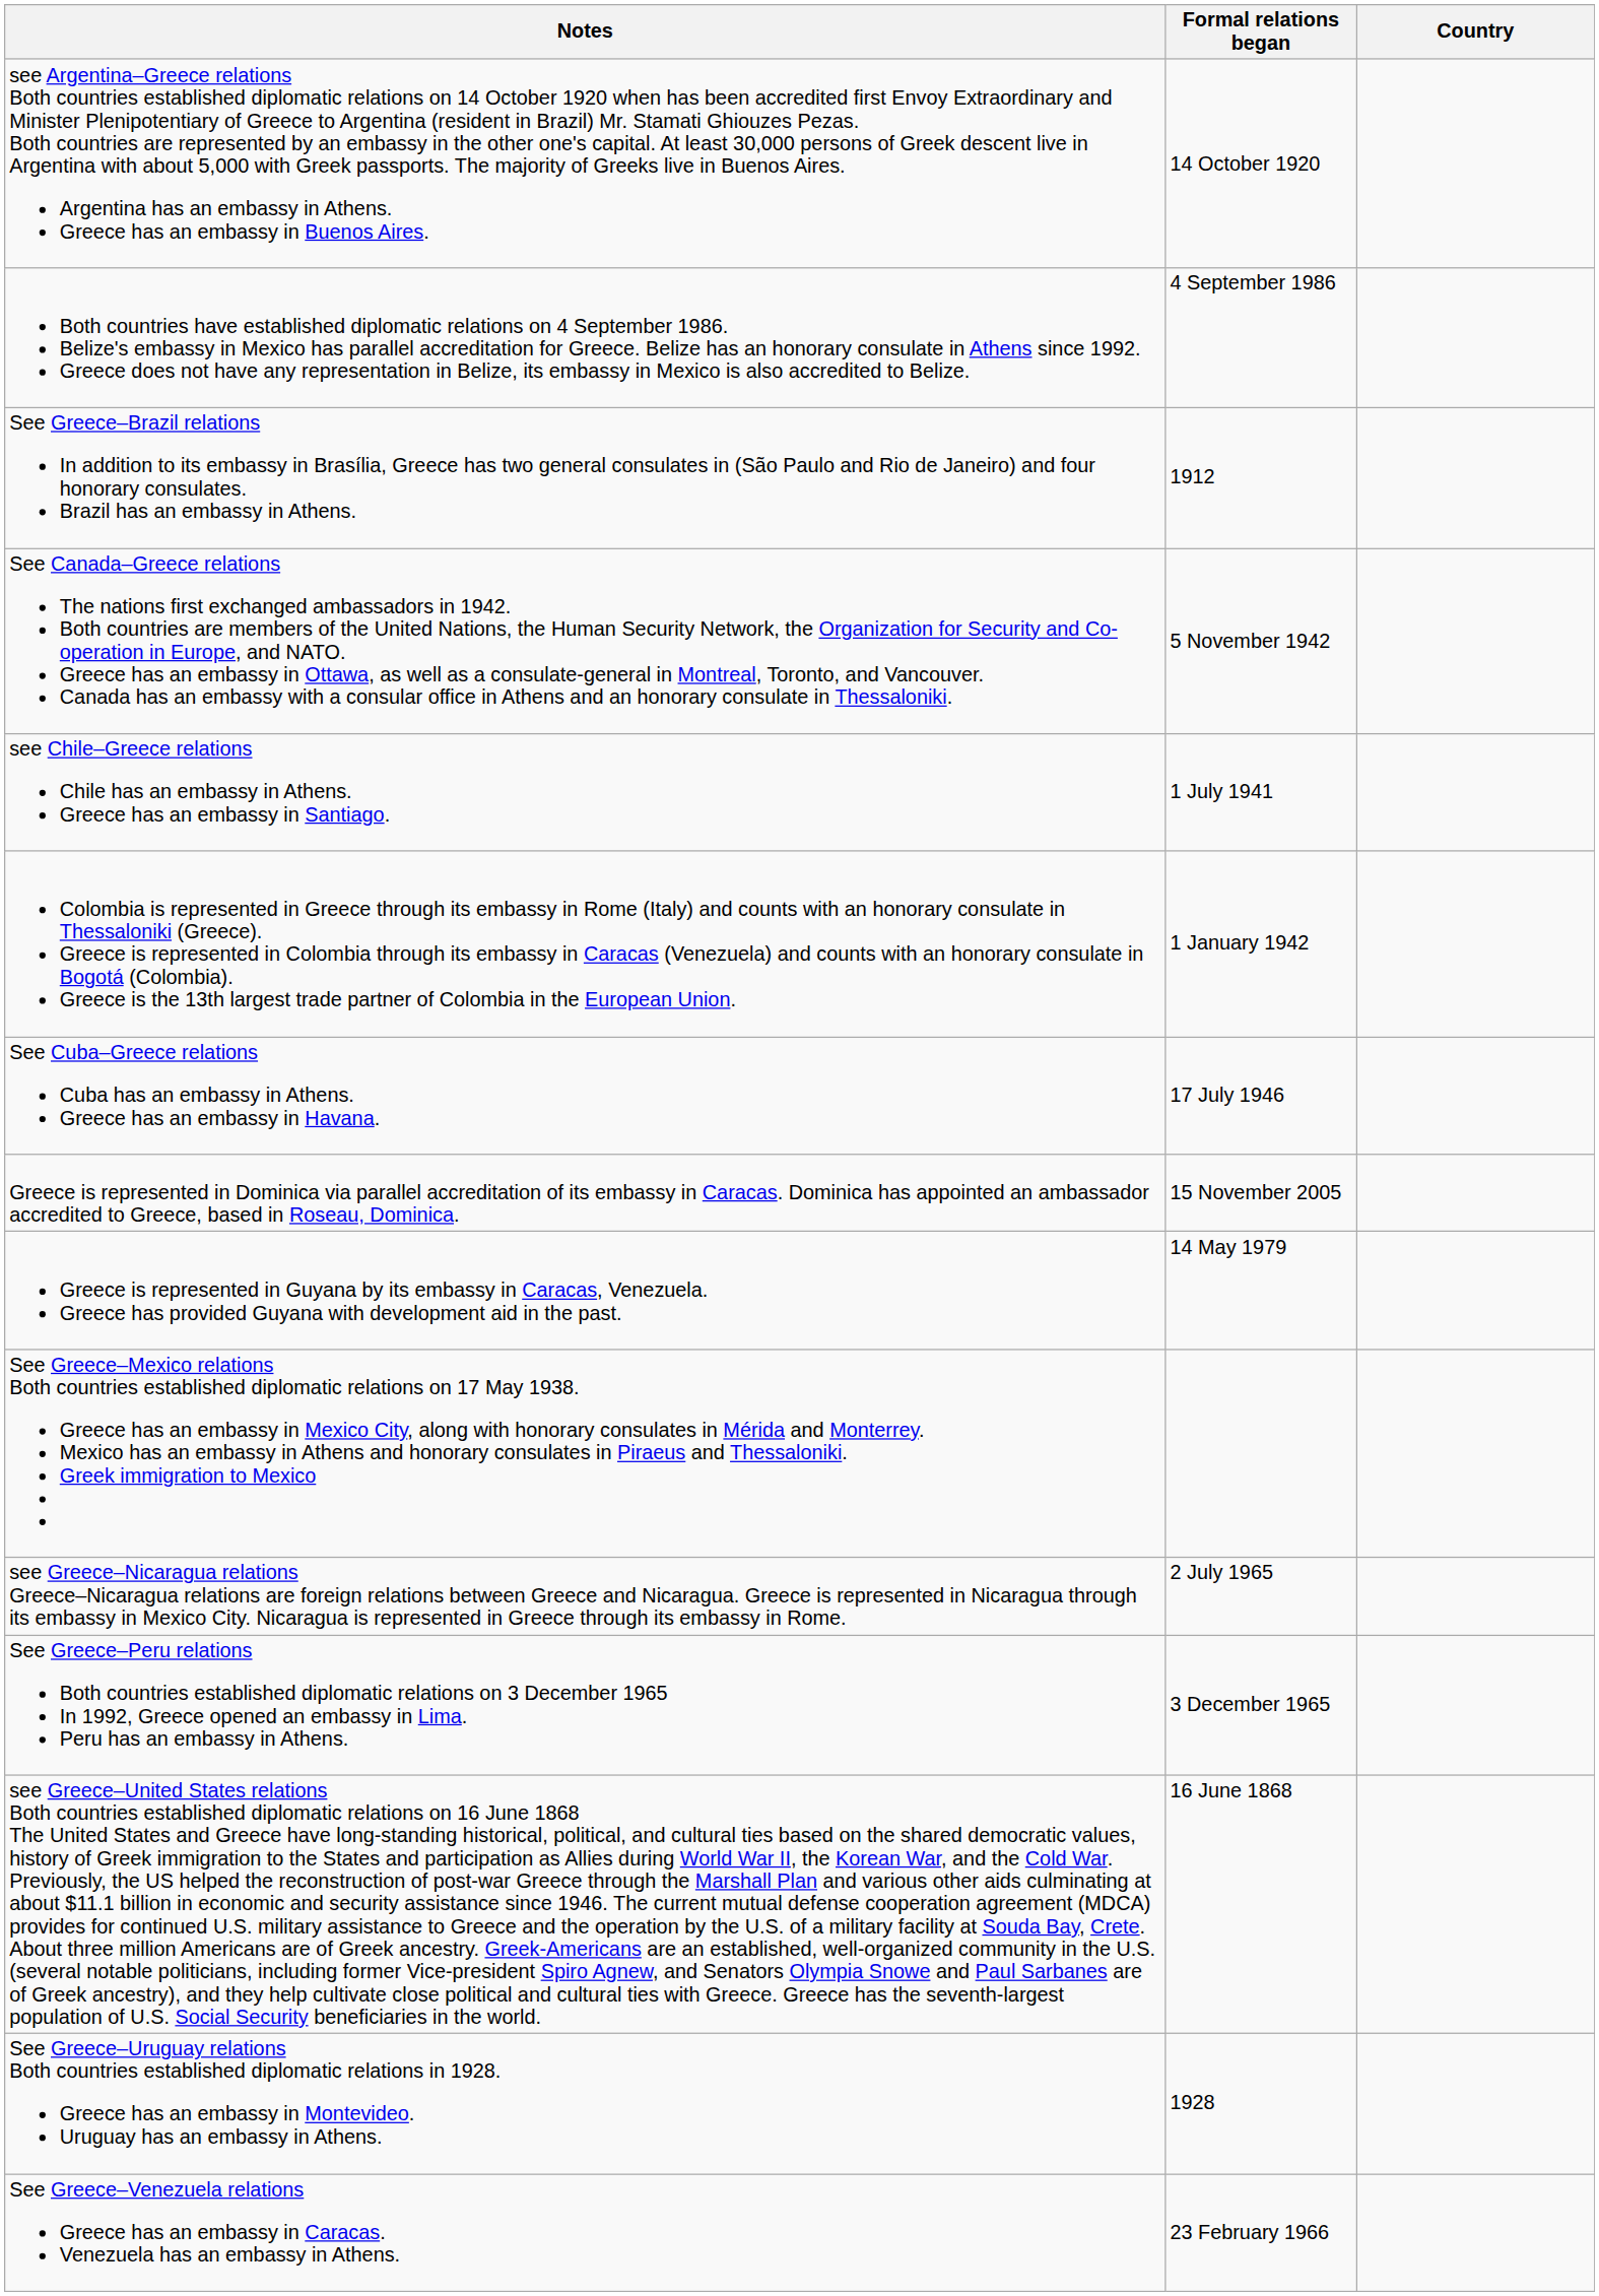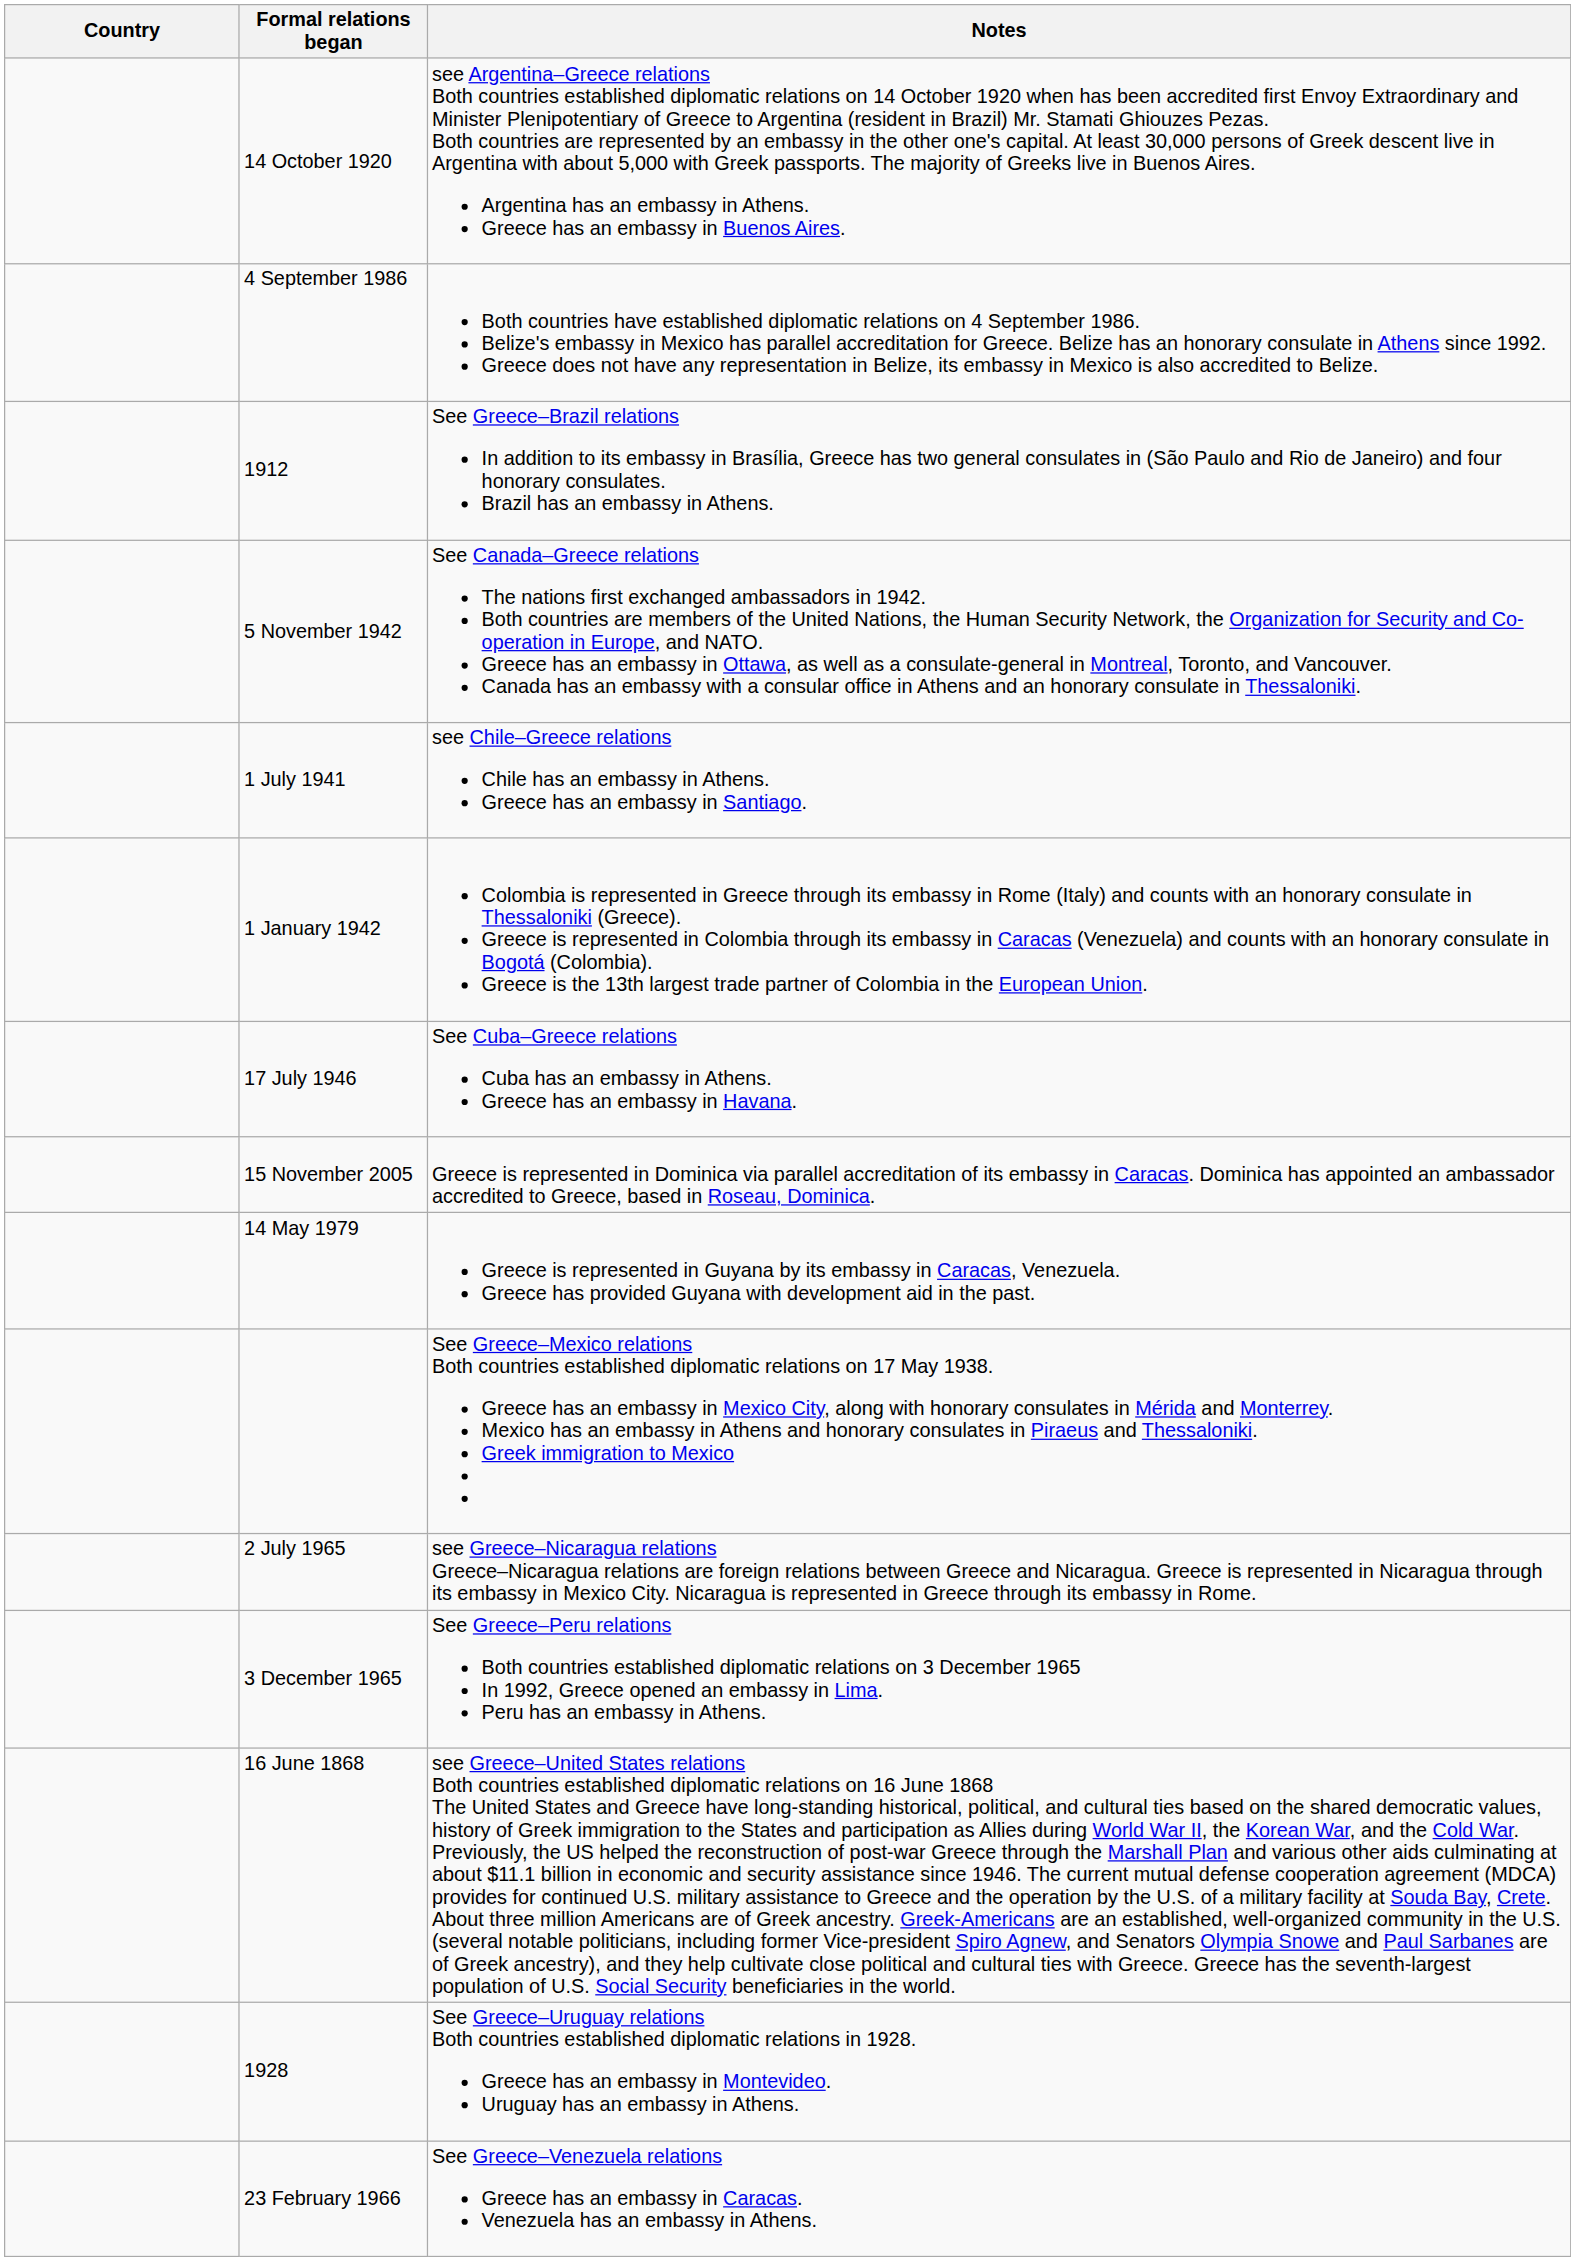 <table class="wikitable sortable" border="1" style="width:100%; margin:auto;">
 <tr>
+<th width="15%">Country</th>
+<th width="12%">Formal relations began</th>
 <th>Notes</th>
-<th width="12%">Formal relations began</th>
-<th width="15%">Country</th>
 </tr>
 <tr -valign="top">
+<td></td>
+<td>14 October 1920</td>
 <td>see <a href='#'>Argentina–Greece relations</a><br>Both countries established diplomatic relations on 14 October 1920 when has been accredited first Envoy Extraordinary and Minister Plenipotentiary of Greece to Argentina (resident in Brazil) Mr. Stamati Ghiouzes Pezas.<br>Both countries are represented by an embassy in the other one's capital.  At least 30,000 persons of Greek descent live in Argentina with about 5,000 with Greek passports. The majority of Greeks live in Buenos Aires.<ul><li>Argentina has an embassy in Athens.</li><li>Greece has an embassy in <a href='#'>Buenos Aires</a>.</li></ul></td>
-<td>14 October 1920</td>
-<td></td>
 </tr>
 <tr - valign="top">
+<td></td>
+<td>4 September 1986</td>
 <td><br><ul><li>Both countries have established diplomatic relations on 4 September 1986.</li><li>Belize's embassy in Mexico has parallel accreditation for Greece. Belize has an honorary consulate in <a href='#'>Athens</a> since 1992.</li><li>Greece does not have any representation in Belize, its embassy in Mexico is also accredited to Belize.</li></ul></td>
-<td>4 September 1986</td>
-<td></td>
 </tr>
 <tr -valign="top">
+<td></td>
+<td>1912</td>
 <td>See <a href='#'>Greece–Brazil relations</a><br><ul><li>In addition to its embassy in Brasília, Greece has two general consulates in (São Paulo and Rio de Janeiro) and four honorary consulates.</li><li>Brazil has an embassy in Athens.</li></ul></td>
-<td>1912</td>
-<td></td>
 </tr>
 <tr -valign="top">
+<td></td>
+<td>5 November 1942</td>
 <td>See <a href='#'>Canada–Greece relations</a><br><ul><li>The nations first exchanged ambassadors in 1942.</li><li>Both countries are members of the United Nations, the Human Security Network, the <a href='#'>Organization for Security and Co-operation in Europe</a>, and NATO.</li><li>Greece has an embassy in <a href='#'>Ottawa</a>, as well as a consulate-general in <a href='#'>Montreal</a>, Toronto, and Vancouver.</li><li>Canada has an embassy with a consular office in Athens and an honorary consulate in <a href='#'>Thessaloniki</a>.</li></ul></td>
-<td>5 November 1942</td>
-<td></td>
 </tr>
 <tr -valign="top">
+<td></td>
+<td>1 July 1941</td>
 <td>see <a href='#'>Chile–Greece relations</a><br><ul><li>Chile has an embassy in Athens.</li><li>Greece has an embassy in <a href='#'>Santiago</a>.</li></ul></td>
-<td>1 July 1941</td>
-<td></td>
 </tr>
 <tr -valign="top">
+<td></td>
+<td>1 January 1942</td>
 <td><br><ul><li>Colombia is represented in Greece through its embassy in Rome (Italy) and counts with an honorary consulate in <a href='#'>Thessaloniki</a> (Greece).</li><li>Greece is represented in Colombia through its embassy in <a href='#'>Caracas</a> (Venezuela) and counts with an honorary consulate in <a href='#'>Bogotá</a> (Colombia).</li><li>Greece is the 13th largest trade partner of Colombia in the <a href='#'>European Union</a>.</li></ul></td>
-<td>1 January 1942</td>
-<td></td>
 </tr>
 <tr -valign="top">
+<td></td>
+<td>17 July 1946</td>
 <td>See <a href='#'>Cuba–Greece relations</a><br><ul><li>Cuba has an embassy in Athens.</li><li>Greece has an embassy in <a href='#'>Havana</a>.</li></ul></td>
-<td>17 July 1946</td>
-<td></td>
 </tr>
 <tr -valign="top">
+<td></td>
+<td>15 November 2005</td>
 <td><br>Greece is represented in Dominica via parallel accreditation of its embassy in <a href='#'>Caracas</a>. Dominica has appointed an ambassador accredited to Greece, based in <a href='#'>Roseau, Dominica</a>.</td>
-<td>15 November 2005</td>
-<td></td>
 </tr>
 <tr valign="top">
+<td></td>
+<td>14 May 1979</td>
 <td><br><ul><li>Greece is represented in Guyana by its embassy in <a href='#'>Caracas</a>, Venezuela.</li><li>Greece has provided Guyana with development aid in the past.</li></ul></td>
-<td>14 May 1979</td>
-<td></td>
 </tr>
 <tr - valign="top">
-<td>See <a href='#'>Greece–Mexico relations</a><br>Both countries established diplomatic relations on 17 May 1938.<ul><li>Greece has an embassy in <a href='#'>Mexico City</a>, along with honorary consulates in <a href='#'>Mérida</a> and <a href='#'>Monterrey</a>.</li><li>Mexico has an embassy in Athens and honorary consulates in <a href='#'>Piraeus</a> and <a href='#'>Thessaloniki</a>.</li><li><a href='#'>Greek immigration to Mexico</a></li><li></li><li></li></ul></td>
 <td></td>
 <td></td>
+<td>See <a href='#'>Greece–Mexico relations</a><br>Both countries established diplomatic relations on 17 May 1938.<ul><li>Greece has an embassy in <a href='#'>Mexico City</a>, along with honorary consulates in <a href='#'>Mérida</a> and <a href='#'>Monterrey</a>.</li><li>Mexico has an embassy in Athens and honorary consulates in <a href='#'>Piraeus</a> and <a href='#'>Thessaloniki</a>.</li><li><a href='#'>Greek immigration to Mexico</a></li><li></li><li></li></ul></td>
 </tr>
 <tr - valign="top">
+<td></td>
+<td>2 July 1965</td>
 <td>see <a href='#'>Greece–Nicaragua relations</a><br>Greece–Nicaragua relations are foreign relations between Greece and Nicaragua.  Greece is represented in Nicaragua through its embassy in Mexico City. Nicaragua is represented in Greece through its embassy in Rome.</td>
-<td>2 July 1965</td>
-<td></td>
 </tr>
 <tr -valign="top">
+<td></td>
+<td>3 December 1965</td>
 <td>See <a href='#'>Greece–Peru relations</a><br><ul><li>Both countries established diplomatic relations on 3 December 1965</li><li>In 1992, Greece opened an embassy in <a href='#'>Lima</a>.</li><li>Peru has an embassy in Athens.</li></ul></td>
-<td>3 December 1965</td>
-<td></td>
 </tr>
 <tr - valign="top">
+<td></td>
+<td>16 June 1868</td>
 <td>see <a href='#'>Greece–United States relations</a><br>Both countries established diplomatic relations on 16 June 1868<br>The United States and Greece have long-standing historical, political, and cultural ties based on the shared democratic values, history of Greek immigration to the States and participation as Allies during <a href='#'>World War II</a>, the <a href='#'>Korean War</a>, and the <a href='#'>Cold War</a>. Previously, the US helped the reconstruction of post-war Greece through the <a href='#'>Marshall Plan</a> and various other aids culminating at about $11.1 billion in economic and security assistance since 1946. The current mutual defense cooperation agreement (MDCA) provides for continued U.S. military assistance to Greece and the operation by the U.S. of a military facility at <a href='#'>Souda Bay</a>, <a href='#'>Crete</a>.<br>About three million Americans are of Greek ancestry. <a href='#'>Greek-Americans</a> are an established, well-organized community in the U.S. (several notable politicians, including former Vice-president <a href='#'>Spiro Agnew</a>, and Senators <a href='#'>Olympia Snowe</a> and <a href='#'>Paul Sarbanes</a> are of Greek ancestry), and they help cultivate close political and cultural ties with Greece. Greece has the seventh-largest population of U.S. <a href='#'>Social Security</a> beneficiaries in the world.</td>
-<td>16 June 1868</td>
-<td></td>
 </tr>
 <tr -valign="top">
+<td></td>
+<td>1928</td>
 <td>See <a href='#'>Greece–Uruguay relations</a><br>Both countries established diplomatic relations in 1928.<ul><li>Greece has an embassy in <a href='#'>Montevideo</a>.</li><li>Uruguay has an embassy in Athens.</li></ul></td>
-<td>1928</td>
-<td></td>
 </tr>
 <tr -valign="top">
+<td></td>
+<td>23 February 1966</td>
 <td>See <a href='#'>Greece–Venezuela relations</a><br><ul><li>Greece has an embassy in <a href='#'>Caracas</a>.</li><li>Venezuela has an embassy in Athens.</li></ul></td>
-<td>23 February 1966</td>
-<td></td>
 </tr>
 </table>
